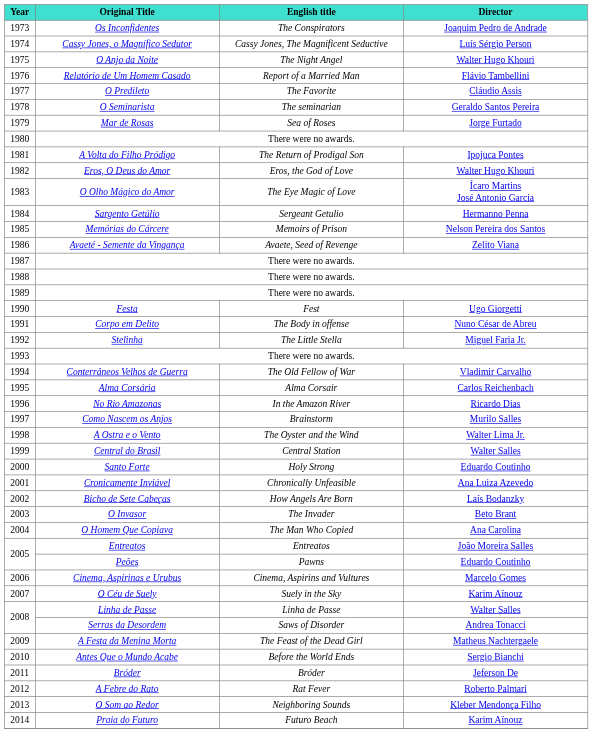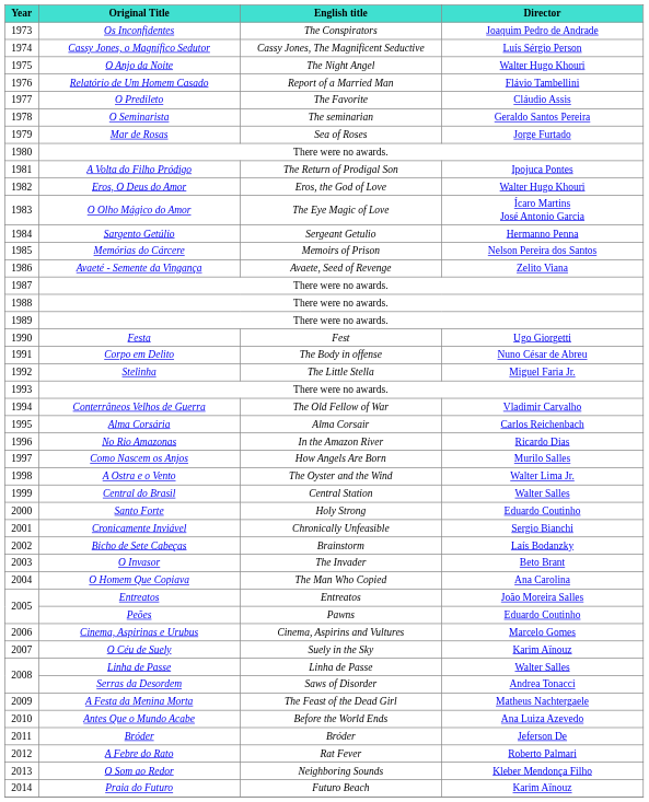 <table border=1 style="text-align:center; border-collapse:collapse; font-size:90%;" cellpadding=3 cellspacing=0 width=70%>
 <tr bgcolor=#40E0D0>
 <th width=5%>Year</th>
 <th width=30%>Original Title</th>
 <th width=30%>English title</th>
 <th width=30%>Director</th>
 </tr>
 <tr>
 <td>1973</td>
 <td><em><a href='#'>Os Inconfidentes</a></em></td>
 <td><em>The Conspirators</em></td>
 <td><a href='#'>Joaquim Pedro de Andrade</a></td>
 </tr>
 <tr>
 <td>1974</td>
 <td><em><a href='#'>Cassy Jones, o Magnífico Sedutor</a></em></td>
 <td><em>Cassy Jones, The Magnificent Seductive</em></td>
 <td><a href='#'>Luís Sérgio Person</a></td>
 </tr>
 <tr>
 <td>1975</td>
 <td><em><a href='#'>O Anjo da Noite</a></em></td>
 <td><em>The Night Angel</em></td>
 <td><a href='#'>Walter Hugo Khouri</a></td>
 </tr>
 <tr>
 <td>1976</td>
 <td><em><a href='#'>Relatório de Um Homem Casado</a></em></td>
 <td><em>Report of a Married Man</em></td>
 <td><a href='#'>Flávio Tambellini</a></td>
 </tr>
 <tr>
 <td>1977</td>
 <td><em><a href='#'>O Predileto</a></em></td>
 <td><em>The Favorite</em></td>
 <td><a href='#'>Cláudio Assis</a></td>
 </tr>
 <tr>
 <td>1978</td>
 <td><em><a href='#'>O Seminarista</a></em></td>
 <td><em>The seminarian</em></td>
 <td><a href='#'>Geraldo Santos Pereira</a></td>
 </tr>
 <tr>
 <td>1979</td>
 <td><em><a href='#'>Mar de Rosas</a></em></td>
 <td><em>Sea of Roses</em></td>
 <td><a href='#'>Jorge Furtado</a></td>
 </tr>
 <tr>
 <td>1980</td>
 <td colspan=3 style="text-align:center;">There were no awards.</td>
 </tr>
 <tr>
 <td>1981</td>
 <td><em><a href='#'>A Volta do Filho Pródigo</a></em></td>
 <td><em>The Return of Prodigal Son</em></td>
 <td><a href='#'>Ipojuca Pontes</a></td>
 </tr>
 <tr>
 <td>1982</td>
 <td><em><a href='#'>Eros, O Deus do Amor</a></em></td>
 <td><em>Eros, the God of Love</em></td>
 <td><a href='#'>Walter Hugo Khouri</a></td>
 </tr>
 <tr>
 <td>1983</td>
 <td><em><a href='#'>O Olho Mágico do Amor</a></em></td>
 <td><em>The Eye Magic of Love</em></td>
 <td><a href='#'>Ícaro Martins</a><br><a href='#'>José Antonio Garcia</a></td>
 </tr>
 <tr>
 <td>1984</td>
 <td><em><a href='#'>Sargento Getúlio</a></em></td>
 <td><em>Sergeant Getulio</em></td>
 <td><a href='#'>Hermanno Penna</a></td>
 </tr>
 <tr>
 <td>1985</td>
 <td><em><a href='#'>Memórias do Cárcere</a></em></td>
 <td><em>Memoirs of Prison</em></td>
 <td><a href='#'>Nelson Pereira dos Santos</a></td>
 </tr>
 <tr>
 <td>1986</td>
 <td><em><a href='#'>Avaeté - Semente da Vingança</a></em></td>
 <td><em>Avaete, Seed of Revenge</em></td>
 <td><a href='#'>Zelito Viana</a></td>
 </tr>
 <tr>
 <td>1987</td>
 <td colspan=3 style="text-align:center;">There were no awards.</td>
 </tr>
 <tr>
 <td>1988</td>
 <td colspan=3 style="text-align:center;">There were no awards.</td>
 </tr>
 <tr>
 <td>1989</td>
 <td colspan=3 style="text-align:center;">There were no awards.</td>
 </tr>
 <tr>
 <td>1990</td>
 <td><em><a href='#'>Festa</a></em></td>
 <td><em>Fest</em></td>
 <td><a href='#'>Ugo Giorgetti</a></td>
 </tr>
 <tr>
 <td>1991</td>
 <td><em><a href='#'>Corpo em Delito</a></em></td>
 <td><em>The Body in offense</em></td>
 <td><a href='#'>Nuno César de Abreu</a></td>
 </tr>
 <tr>
 <td>1992</td>
 <td><em><a href='#'>Stelinha</a></em></td>
 <td><em>The Little Stella</em></td>
 <td><a href='#'>Miguel Faria Jr.</a></td>
 </tr>
 <tr>
 <td>1993</td>
 <td colspan=3 style="text-align:center;">There were no awards.</td>
 </tr>
 <tr>
 <td>1994</td>
 <td><em><a href='#'>Conterrâneos Velhos de Guerra</a></em></td>
 <td><em>The Old Fellow of War</em></td>
 <td><a href='#'>Vladimir Carvalho</a></td>
 </tr>
 <tr>
 <td>1995</td>
 <td><em><a href='#'>Alma Corsária</a></em></td>
 <td><em>Alma Corsair</em></td>
 <td><a href='#'>Carlos Reichenbach</a></td>
 </tr>
 <tr>
 <td>1996</td>
 <td><em><a href='#'>No Rio Amazonas</a></em></td>
 <td><em>In the Amazon River</em></td>
 <td><a href='#'>Ricardo Dias</a></td>
 </tr>
 <tr>
 <td>1997</td>
 <td><em><a href='#'>Como Nascem os Anjos</a></em></td>
-<td><em>Brainstorm</em></td>
+<td><em>How Angels Are Born</em></td>
 <td><a href='#'>Murilo Salles</a></td>
 </tr>
 <tr>
 <td>1998</td>
 <td><em><a href='#'>A Ostra e o Vento</a></em></td>
 <td><em>The Oyster and the Wind</em></td>
 <td><a href='#'>Walter Lima Jr.</a></td>
 </tr>
 <tr>
 <td>1999</td>
 <td><em><a href='#'>Central do Brasil</a></em></td>
 <td><em>Central Station</em></td>
 <td><a href='#'>Walter Salles</a></td>
 </tr>
 <tr>
 <td>2000</td>
 <td><em><a href='#'>Santo Forte</a></em></td>
 <td><em>Holy Strong</em></td>
 <td><a href='#'>Eduardo Coutinho</a></td>
 </tr>
 <tr>
 <td>2001</td>
 <td><em><a href='#'>Cronicamente Inviável</a></em></td>
 <td><em>Chronically Unfeasible</em></td>
-<td><a href='#'>Ana Luiza Azevedo</a></td>
+<td><a href='#'>Sergio Bianchi</a></td>
 </tr>
 <tr>
 <td>2002</td>
 <td><em><a href='#'>Bicho de Sete Cabeças</a></em></td>
-<td><em>How Angels Are Born</em></td>
+<td><em>Brainstorm</em></td>
 <td><a href='#'>Laís Bodanzky</a></td>
 </tr>
 <tr>
 <td>2003</td>
 <td><em><a href='#'>O Invasor</a></em></td>
 <td><em>The Invader</em></td>
 <td><a href='#'>Beto Brant</a></td>
 </tr>
 <tr>
 <td>2004</td>
 <td><em><a href='#'>O Homem Que Copiava</a></em></td>
 <td><em>The Man Who Copied</em></td>
 <td><a href='#'>Ana Carolina</a></td>
 </tr>
 <tr>
 <td rowspan="2">2005</td>
 <td><em><a href='#'>Entreatos</a></em></td>
 <td><em>Entreatos</em></td>
 <td><a href='#'>João Moreira Salles</a></td>
 </tr>
 <tr>
 <td><em><a href='#'>Peões</a></em></td>
 <td><em>Pawns</em></td>
 <td><a href='#'>Eduardo Coutinho</a></td>
 </tr>
 <tr>
 <td>2006</td>
 <td><em><a href='#'>Cinema, Aspirinas e Urubus</a></em></td>
 <td><em>Cinema, Aspirins and Vultures</em></td>
 <td><a href='#'>Marcelo Gomes</a></td>
 </tr>
 <tr>
 <td>2007</td>
 <td><em><a href='#'>O Céu de Suely</a></em></td>
 <td><em>Suely in the Sky</em></td>
 <td><a href='#'>Karim Aïnouz</a></td>
 </tr>
 <tr>
 <td rowspan="2">2008</td>
 <td><em><a href='#'>Linha de Passe</a></em></td>
 <td><em>Linha de Passe</em></td>
 <td><a href='#'>Walter Salles</a></td>
 </tr>
 <tr>
 <td><em><a href='#'>Serras da Desordem</a></em></td>
 <td><em>Saws of Disorder</em></td>
 <td><a href='#'>Andrea Tonacci</a></td>
 </tr>
 <tr>
 <td>2009</td>
 <td><em><a href='#'>A Festa da Menina Morta</a></em></td>
 <td><em>The Feast of the Dead Girl</em></td>
 <td><a href='#'>Matheus Nachtergaele</a></td>
 </tr>
 <tr>
 <td>2010</td>
 <td><em><a href='#'>Antes Que o Mundo Acabe</a></em></td>
 <td><em>Before the World Ends</em></td>
-<td><a href='#'>Sergio Bianchi</a></td>
+<td><a href='#'>Ana Luiza Azevedo</a></td>
 </tr>
 <tr>
 <td>2011</td>
 <td><em><a href='#'>Bróder</a></em></td>
 <td><em>Bróder</em></td>
 <td><a href='#'>Jeferson De</a></td>
 </tr>
 <tr>
 <td>2012</td>
 <td><em><a href='#'>A Febre do Rato</a></em></td>
 <td><em>Rat Fever</em></td>
 <td><a href='#'>Roberto Palmari</a></td>
 </tr>
 <tr>
 <td>2013</td>
 <td><em><a href='#'>O Som ao Redor</a></em></td>
 <td><em>Neighboring Sounds</em></td>
 <td><a href='#'>Kleber Mendonça Filho</a></td>
 </tr>
 <tr>
 <td>2014</td>
 <td><em><a href='#'>Praia do Futuro</a></em></td>
 <td><em>Futuro Beach</em></td>
 <td><a href='#'>Karim Aïnouz</a></td>
 </tr>
 <tr>
 </tr>
 </table>
